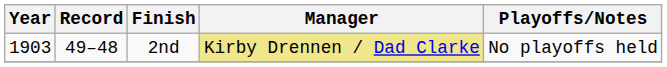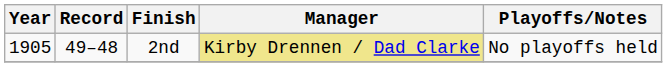 <table class="wikitable" style="text-align:center">
 <tr>
 <th>Year</th>
 <th>Record</th>
 <th>Finish</th>
 <th>Manager</th>
 <th>Playoffs/Notes</th>
 </tr>
 <tr>
-<td>1903</td>
+<td>1905</td>
 <td>49–48</td>
 <td>2nd</td>
 <td style="background: khaki;">Kirby Drennen / <a href='#'>Dad Clarke</a></td>
 <td>No playoffs held</td>
 </tr>
 <tr>
 </tr>
 </table>
